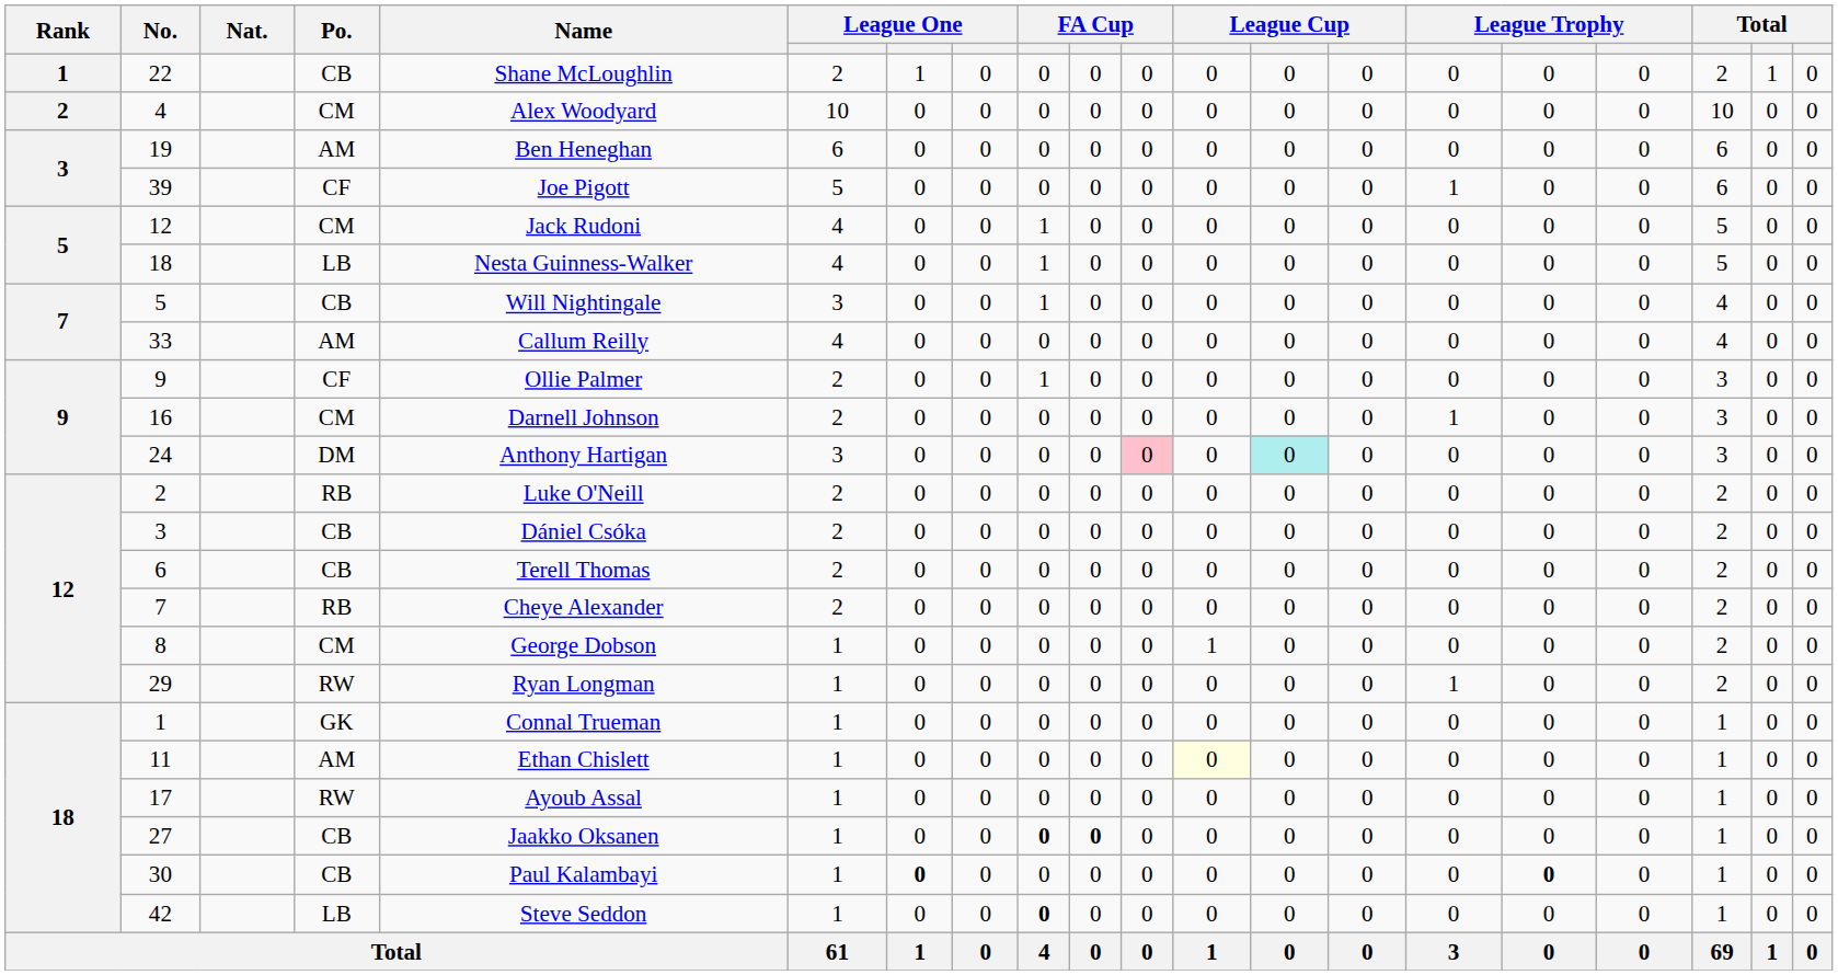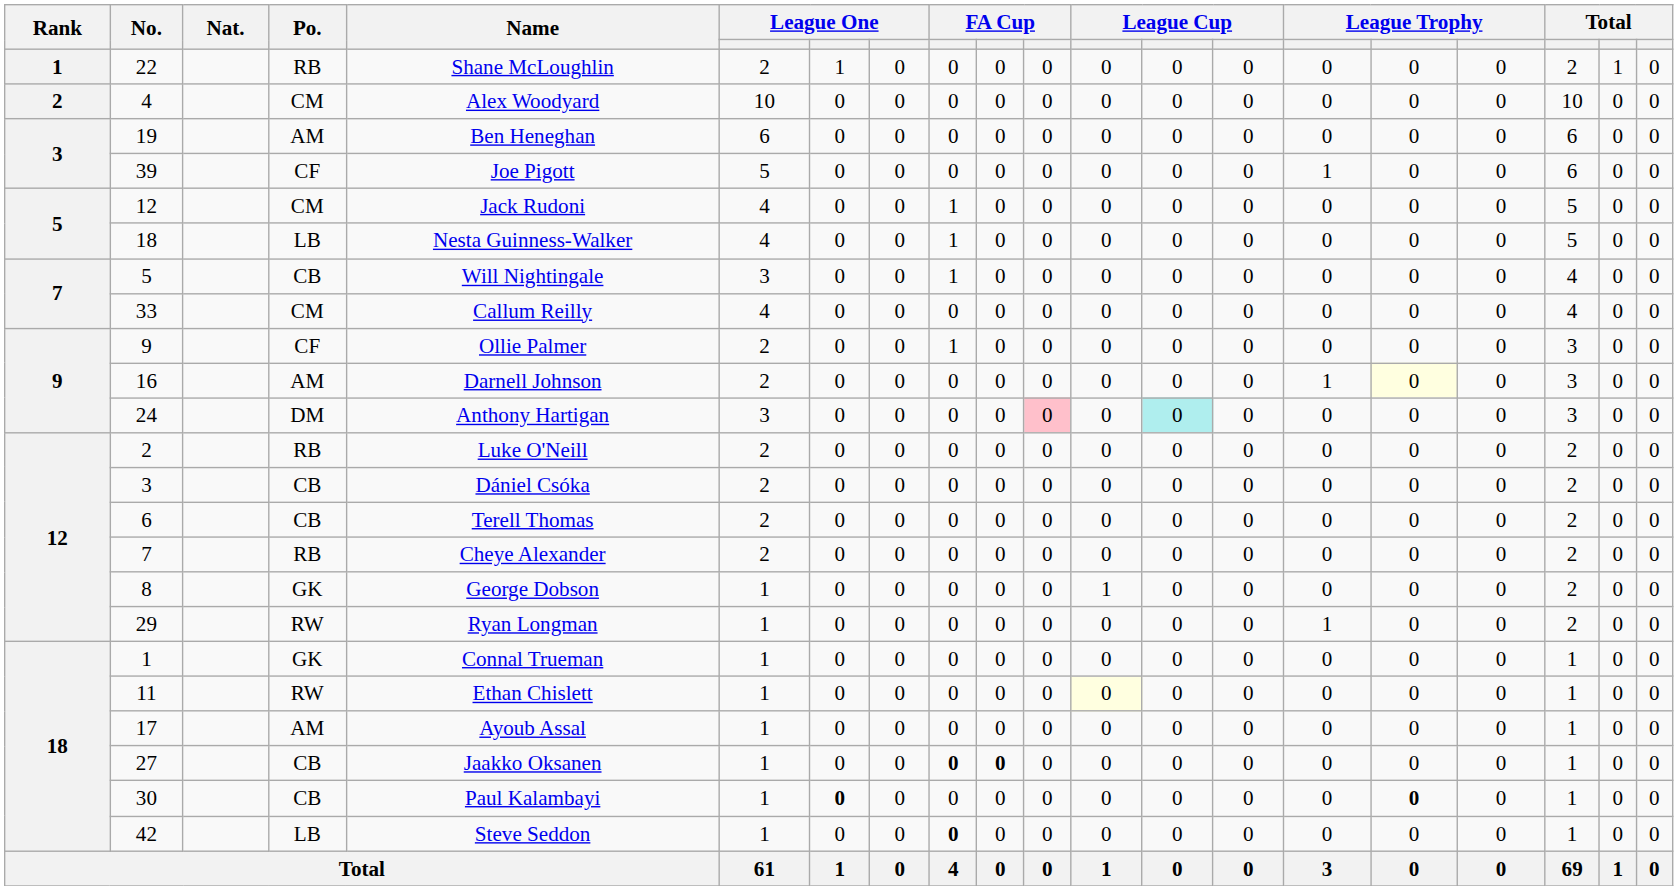 <table class="wikitable" style="text-align:center; font-size:95%; width:95%;">
 <tr>
 <th rowspan=2>Rank</th>
 <th rowspan=2>No.</th>
 <th rowspan=2>Nat.</th>
 <th rowspan=2>Po.</th>
 <th rowspan=2>Name</th>
 <th colspan=3><a href='#'>League One</a></th>
 <th colspan=3><a href='#'>FA Cup</a></th>
 <th colspan=3><a href='#'>League Cup</a></th>
 <th colspan=3><a href='#'>League Trophy</a></th>
 <th colspan=3>Total</th>
 </tr>
 <tr>
 <th></th>
 <th></th>
 <th></th>
 <th></th>
 <th></th>
 <th></th>
 <th></th>
 <th></th>
 <th></th>
 <th></th>
 <th></th>
 <th></th>
 <th></th>
 <th></th>
 <th></th>
 </tr>
 <tr>
 <th rowspan=1>1</th>
 <td>22</td>
 <td></td>
-<td>CB</td>
+<td>RB</td>
 <td><a href='#'>Shane McLoughlin</a></td>
 <td>2</td>
 <td>1</td>
 <td>0</td>
 <td>0</td>
 <td>0</td>
 <td>0</td>
 <td>0</td>
 <td>0</td>
 <td>0</td>
 <td>0</td>
 <td>0</td>
 <td>0</td>
 <td>2</td>
 <td>1</td>
 <td>0</td>
 </tr>
 <tr>
 <th rowspan=1>2</th>
 <td>4</td>
 <td></td>
 <td>CM</td>
 <td><a href='#'>Alex Woodyard</a></td>
 <td>10</td>
 <td>0</td>
 <td>0</td>
 <td>0</td>
 <td>0</td>
 <td>0</td>
 <td>0</td>
 <td>0</td>
 <td>0</td>
 <td>0</td>
 <td>0</td>
 <td>0</td>
 <td>10</td>
 <td>0</td>
 <td>0</td>
 </tr>
 <tr>
 <th rowspan=2>3</th>
 <td>19</td>
 <td></td>
 <td>AM</td>
 <td><a href='#'>Ben Heneghan</a></td>
 <td>6</td>
 <td>0</td>
 <td>0</td>
 <td>0</td>
 <td>0</td>
 <td>0</td>
 <td>0</td>
 <td>0</td>
 <td>0</td>
 <td>0</td>
 <td>0</td>
 <td>0</td>
 <td>6</td>
 <td>0</td>
 <td>0</td>
 </tr>
 <tr>
 <td>39</td>
 <td></td>
 <td>CF</td>
 <td><a href='#'>Joe Pigott</a></td>
 <td>5</td>
 <td>0</td>
 <td>0</td>
 <td>0</td>
 <td>0</td>
 <td>0</td>
 <td>0</td>
 <td>0</td>
 <td>0</td>
 <td>1</td>
 <td>0</td>
 <td>0</td>
 <td>6</td>
 <td>0</td>
 <td>0</td>
 </tr>
 <tr>
 <th rowspan=2>5</th>
 <td>12</td>
 <td></td>
 <td>CM</td>
 <td><a href='#'>Jack Rudoni</a></td>
 <td>4</td>
 <td>0</td>
 <td>0</td>
 <td>1</td>
 <td>0</td>
 <td>0</td>
 <td>0</td>
 <td>0</td>
 <td>0</td>
 <td>0</td>
 <td>0</td>
 <td>0</td>
 <td>5</td>
 <td>0</td>
 <td>0</td>
 </tr>
 <tr>
 <td>18</td>
 <td></td>
 <td>LB</td>
 <td><a href='#'>Nesta Guinness-Walker</a></td>
 <td>4</td>
 <td>0</td>
 <td>0</td>
 <td>1</td>
 <td>0</td>
 <td>0</td>
 <td>0</td>
 <td>0</td>
 <td>0</td>
 <td>0</td>
 <td>0</td>
 <td>0</td>
 <td>5</td>
 <td>0</td>
 <td>0</td>
 </tr>
 <tr>
 <th rowspan=2>7</th>
 <td>5</td>
 <td></td>
 <td>CB</td>
 <td><a href='#'>Will Nightingale</a></td>
 <td>3</td>
 <td>0</td>
 <td>0</td>
 <td>1</td>
 <td>0</td>
 <td>0</td>
 <td>0</td>
 <td>0</td>
 <td>0</td>
 <td>0</td>
 <td>0</td>
 <td>0</td>
 <td>4</td>
 <td>0</td>
 <td>0</td>
 </tr>
 <tr>
 <td>33</td>
 <td></td>
-<td>AM</td>
+<td>CM</td>
 <td><a href='#'>Callum Reilly</a></td>
 <td>4</td>
 <td>0</td>
 <td>0</td>
 <td>0</td>
 <td>0</td>
 <td>0</td>
 <td>0</td>
 <td>0</td>
 <td>0</td>
 <td>0</td>
 <td>0</td>
 <td>0</td>
 <td>4</td>
 <td>0</td>
 <td>0</td>
 </tr>
 <tr>
 <th rowspan=3>9</th>
 <td>9</td>
 <td></td>
 <td>CF</td>
 <td><a href='#'>Ollie Palmer</a></td>
 <td>2</td>
 <td>0</td>
 <td>0</td>
 <td>1</td>
 <td>0</td>
 <td>0</td>
 <td>0</td>
 <td>0</td>
 <td>0</td>
 <td>0</td>
 <td>0</td>
 <td>0</td>
 <td>3</td>
 <td>0</td>
 <td>0</td>
 </tr>
 <tr>
 <td>16</td>
 <td></td>
-<td>CM</td>
+<td>AM</td>
 <td><a href='#'>Darnell Johnson</a></td>
 <td>2</td>
 <td>0</td>
 <td>0</td>
 <td>0</td>
 <td>0</td>
 <td>0</td>
 <td>0</td>
 <td>0</td>
 <td>0</td>
 <td>1</td>
-<td>0</td>
+<td style="background: lightyellow;">0</td>
 <td>0</td>
 <td>3</td>
 <td>0</td>
 <td>0</td>
 </tr>
 <tr>
 <td>24</td>
 <td></td>
 <td>DM</td>
 <td><a href='#'>Anthony Hartigan</a></td>
 <td>3</td>
 <td>0</td>
 <td>0</td>
 <td>0</td>
 <td>0</td>
 <td style="background: pink;">0</td>
 <td>0</td>
 <td style="background: paleturquoise;">0</td>
 <td>0</td>
 <td>0</td>
 <td>0</td>
 <td>0</td>
 <td>3</td>
 <td>0</td>
 <td>0</td>
 </tr>
 <tr>
 <th rowspan=6>12</th>
 <td>2</td>
 <td></td>
 <td>RB</td>
 <td><a href='#'>Luke O'Neill</a></td>
 <td>2</td>
 <td>0</td>
 <td>0</td>
 <td>0</td>
 <td>0</td>
 <td>0</td>
 <td>0</td>
 <td>0</td>
 <td>0</td>
 <td>0</td>
 <td>0</td>
 <td>0</td>
 <td>2</td>
 <td>0</td>
 <td>0</td>
 </tr>
 <tr>
 <td>3</td>
 <td></td>
 <td>CB</td>
 <td><a href='#'>Dániel Csóka</a></td>
 <td>2</td>
 <td>0</td>
 <td>0</td>
 <td>0</td>
 <td>0</td>
 <td>0</td>
 <td>0</td>
 <td>0</td>
 <td>0</td>
 <td>0</td>
 <td>0</td>
 <td>0</td>
 <td>2</td>
 <td>0</td>
 <td>0</td>
 </tr>
 <tr>
 <td>6</td>
 <td></td>
 <td>CB</td>
 <td><a href='#'>Terell Thomas</a></td>
 <td>2</td>
 <td>0</td>
 <td>0</td>
 <td>0</td>
 <td>0</td>
 <td>0</td>
 <td>0</td>
 <td>0</td>
 <td>0</td>
 <td>0</td>
 <td>0</td>
 <td>0</td>
 <td>2</td>
 <td>0</td>
 <td>0</td>
 </tr>
 <tr>
 <td>7</td>
 <td></td>
 <td>RB</td>
 <td><a href='#'>Cheye Alexander</a></td>
 <td>2</td>
 <td>0</td>
 <td>0</td>
 <td>0</td>
 <td>0</td>
 <td>0</td>
 <td>0</td>
 <td>0</td>
 <td>0</td>
 <td>0</td>
 <td>0</td>
 <td>0</td>
 <td>2</td>
 <td>0</td>
 <td>0</td>
 </tr>
 <tr>
 <td>8</td>
 <td></td>
-<td>CM</td>
+<td>GK</td>
 <td><a href='#'>George Dobson</a></td>
 <td>1</td>
 <td>0</td>
 <td>0</td>
 <td>0</td>
 <td>0</td>
 <td>0</td>
 <td>1</td>
 <td>0</td>
 <td>0</td>
 <td>0</td>
 <td>0</td>
 <td>0</td>
 <td>2</td>
 <td>0</td>
 <td>0</td>
 </tr>
 <tr>
 <td>29</td>
 <td></td>
 <td>RW</td>
 <td><a href='#'>Ryan Longman</a></td>
 <td>1</td>
 <td>0</td>
 <td>0</td>
 <td>0</td>
 <td>0</td>
 <td>0</td>
 <td>0</td>
 <td>0</td>
 <td>0</td>
 <td>1</td>
 <td>0</td>
 <td>0</td>
 <td>2</td>
 <td>0</td>
 <td>0</td>
 </tr>
 <tr>
 <th rowspan=6>18</th>
 <td>1</td>
 <td></td>
 <td>GK</td>
 <td><a href='#'>Connal Trueman</a></td>
 <td>1</td>
 <td>0</td>
 <td>0</td>
 <td>0</td>
 <td>0</td>
 <td>0</td>
 <td>0</td>
 <td>0</td>
 <td>0</td>
 <td>0</td>
 <td>0</td>
 <td>0</td>
 <td>1</td>
 <td>0</td>
 <td>0</td>
 </tr>
 <tr>
 <td>11</td>
 <td></td>
-<td>AM</td>
+<td>RW</td>
 <td><a href='#'>Ethan Chislett</a></td>
 <td>1</td>
 <td>0</td>
 <td>0</td>
 <td>0</td>
 <td>0</td>
 <td>0</td>
 <td style="background: lightyellow;">0</td>
 <td>0</td>
 <td>0</td>
 <td>0</td>
 <td>0</td>
 <td>0</td>
 <td>1</td>
 <td>0</td>
 <td>0</td>
 </tr>
 <tr>
 <td>17</td>
 <td></td>
-<td>RW</td>
+<td>AM</td>
 <td><a href='#'>Ayoub Assal</a></td>
 <td>1</td>
 <td>0</td>
 <td>0</td>
 <td>0</td>
 <td>0</td>
 <td>0</td>
 <td>0</td>
 <td>0</td>
 <td>0</td>
 <td>0</td>
 <td>0</td>
 <td>0</td>
 <td>1</td>
 <td>0</td>
 <td>0</td>
 </tr>
 <tr>
 <td>27</td>
 <td></td>
 <td>CB</td>
 <td><a href='#'>Jaakko Oksanen</a></td>
 <td>1</td>
 <td>0</td>
 <td>0</td>
 <td><strong>0</strong></td>
 <td><strong>0</strong></td>
 <td>0</td>
 <td>0</td>
 <td>0</td>
 <td>0</td>
 <td>0</td>
 <td>0</td>
 <td>0</td>
 <td>1</td>
 <td>0</td>
 <td>0</td>
 </tr>
 <tr>
 <td>30</td>
 <td></td>
 <td>CB</td>
 <td><a href='#'>Paul Kalambayi</a></td>
 <td>1</td>
 <td><strong>0</strong></td>
 <td>0</td>
 <td>0</td>
 <td>0</td>
 <td>0</td>
 <td>0</td>
 <td>0</td>
 <td>0</td>
 <td>0</td>
 <td><strong>0</strong></td>
 <td>0</td>
 <td>1</td>
 <td>0</td>
 <td>0</td>
 </tr>
 <tr>
 <td>42</td>
 <td></td>
 <td>LB</td>
 <td><a href='#'>Steve Seddon</a></td>
 <td>1</td>
 <td>0</td>
 <td>0</td>
 <td><strong>0</strong></td>
 <td>0</td>
 <td>0</td>
 <td>0</td>
 <td>0</td>
 <td>0</td>
 <td>0</td>
 <td>0</td>
 <td>0</td>
 <td>1</td>
 <td>0</td>
 <td>0</td>
 </tr>
 <tr>
 <th colspan=5>Total</th>
 <th>61</th>
 <th>1</th>
 <th>0</th>
 <th>4</th>
 <th>0</th>
 <th>0</th>
 <th>1</th>
 <th>0</th>
 <th>0</th>
 <th>3</th>
 <th>0</th>
 <th>0</th>
 <th>69</th>
 <th>1</th>
 <th>0</th>
 </tr>
 </table>
